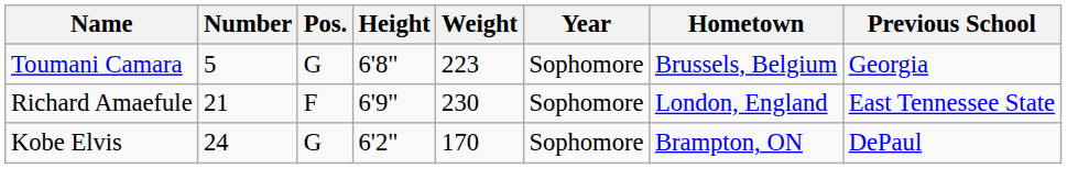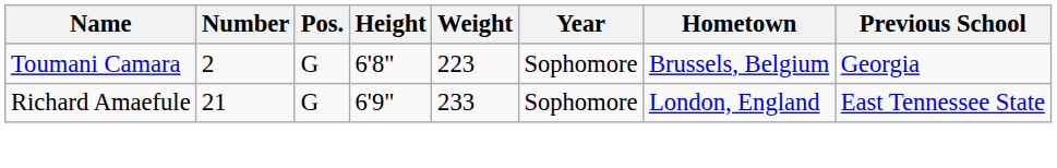 <table class="wikitable sortable" border="1">
 <tr>
 <th>Name</th>
 <th>Number</th>
 <th>Pos.</th>
 <th>Height</th>
 <th>Weight</th>
 <th>Year</th>
 <th>Hometown</th>
 <th class="unsortable">Previous School</th>
 </tr>
 <tr>
 <td><a href='#'>Toumani Camara</a></td>
-<td>5</td>
+<td>2</td>
 <td>G</td>
 <td>6'8"</td>
 <td>223</td>
 <td>Sophomore</td>
 <td><a href='#'>Brussels, Belgium</a></td>
 <td><a href='#'>Georgia</a></td>
 </tr>
 <tr>
 <td>Richard Amaefule</td>
 <td>21</td>
-<td>F</td>
+<td>G</td>
 <td>6'9"</td>
-<td>230</td>
+<td>233</td>
 <td>Sophomore</td>
 <td><a href='#'>London, England</a></td>
 <td><a href='#'>East Tennessee State</a></td>
 </tr>
-<tr>
-<td>Kobe Elvis</td>
-<td>24</td>
-<td>G</td>
-<td>6'2"</td>
-<td>170</td>
-<td>Sophomore</td>
-<td><a href='#'>Brampton, ON</a></td>
-<td><a href='#'>DePaul</a></td>
-</tr>
 </table>
